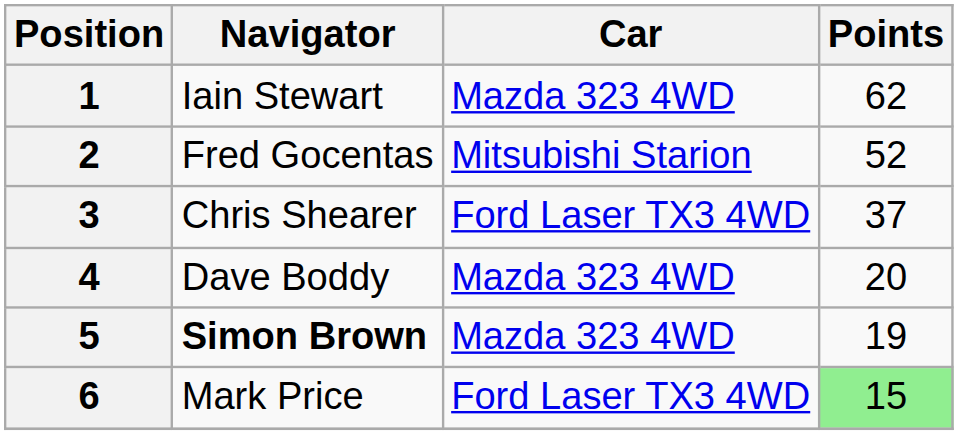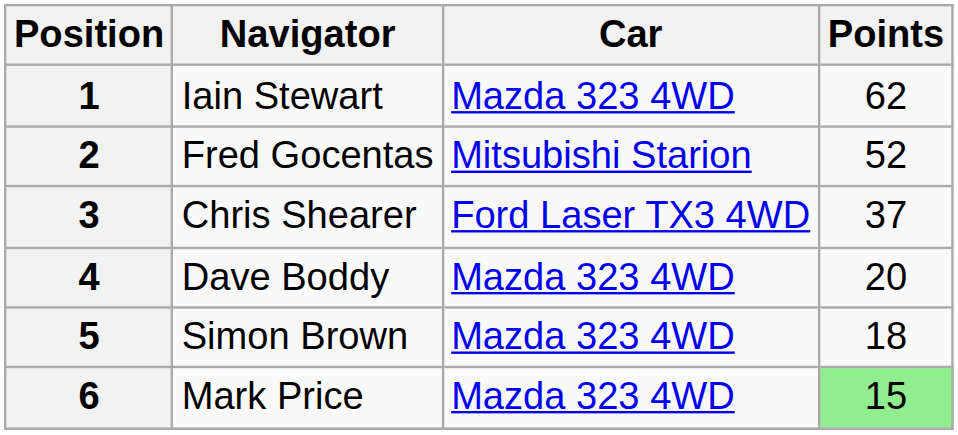 <table class="wikitable" border="1">
 <tr>
 <th>Position</th>
 <th>Navigator</th>
 <th>Car</th>
 <th>Points</th>
 </tr>
 <tr>
 <th>1</th>
 <td>Iain Stewart</td>
 <td><a href='#'>Mazda 323 4WD</a></td>
 <td align="center">62</td>
 </tr>
 <tr>
 <th>2</th>
 <td>Fred Gocentas</td>
 <td><a href='#'>Mitsubishi Starion</a></td>
 <td align="center">52</td>
 </tr>
 <tr>
 <th>3</th>
 <td>Chris Shearer</td>
 <td><a href='#'>Ford Laser TX3 4WD</a></td>
 <td align="center">37</td>
 </tr>
 <tr>
 <th>4</th>
 <td>Dave Boddy</td>
 <td><a href='#'>Mazda 323 4WD</a></td>
 <td align="center">20</td>
 </tr>
 <tr>
 <th>5</th>
-<td><strong>Simon Brown</strong></td>
+<td>Simon Brown</td>
 <td><a href='#'>Mazda 323 4WD</a></td>
-<td align="center">19</td>
+<td align="center">18</td>
 </tr>
 <tr>
 <th>6</th>
 <td>Mark Price</td>
-<td><a href='#'>Ford Laser TX3 4WD</a></td>
+<td><a href='#'>Mazda 323 4WD</a></td>
 <td align="center" style="background: lightgreen;">15</td>
 </tr>
 <tr>
 </tr>
 </table>
